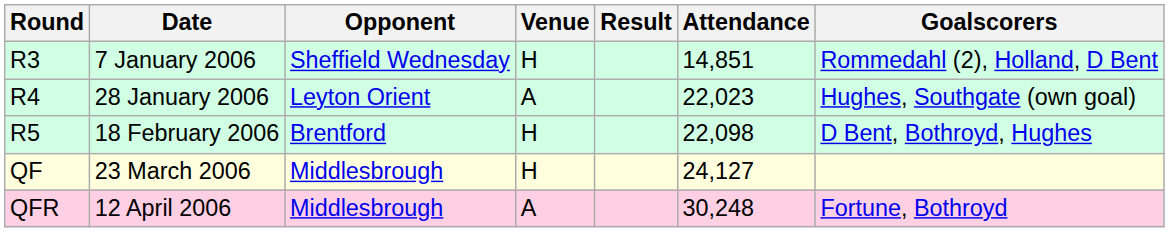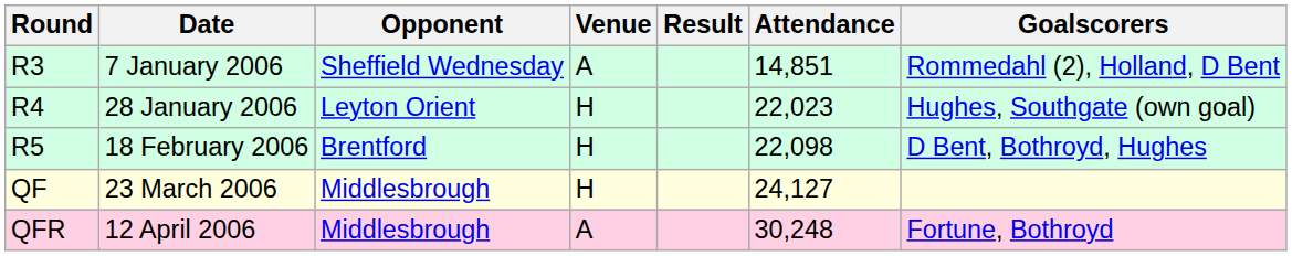 <table class="wikitable">
 <tr>
 <th>Round</th>
 <th>Date</th>
 <th>Opponent</th>
 <th>Venue</th>
 <th>Result</th>
 <th>Attendance</th>
 <th>Goalscorers</th>
 </tr>
 <tr style="background:#d0ffe3;">
 <td>R3</td>
 <td>7 January 2006</td>
 <td><a href='#'>Sheffield Wednesday</a></td>
-<td>H</td>
+<td>A</td>
 <td></td>
 <td>14,851</td>
 <td><a href='#'>Rommedahl</a> (2), <a href='#'>Holland</a>, <a href='#'>D Bent</a></td>
 </tr>
 <tr style="background:#d0ffe3;">
 <td>R4</td>
 <td>28 January 2006</td>
 <td><a href='#'>Leyton Orient</a></td>
-<td>A</td>
+<td>H</td>
 <td></td>
 <td>22,023</td>
 <td><a href='#'>Hughes</a>, <a href='#'>Southgate</a> (own goal)</td>
 </tr>
 <tr style="background:#d0ffe3;">
 <td>R5</td>
 <td>18 February 2006</td>
 <td><a href='#'>Brentford</a></td>
 <td>H</td>
 <td></td>
 <td>22,098</td>
 <td><a href='#'>D Bent</a>, <a href='#'>Bothroyd</a>, <a href='#'>Hughes</a></td>
 </tr>
 <tr style="background:#ffffdd;">
 <td>QF</td>
 <td>23 March 2006</td>
 <td><a href='#'>Middlesbrough</a></td>
 <td>H</td>
 <td></td>
 <td>24,127</td>
 <td></td>
 </tr>
 <tr style="background:#ffd0e3;">
 <td>QFR</td>
 <td>12 April 2006</td>
 <td><a href='#'>Middlesbrough</a></td>
 <td>A</td>
 <td></td>
 <td>30,248</td>
 <td><a href='#'>Fortune</a>, <a href='#'>Bothroyd</a></td>
 </tr>
 </table>
